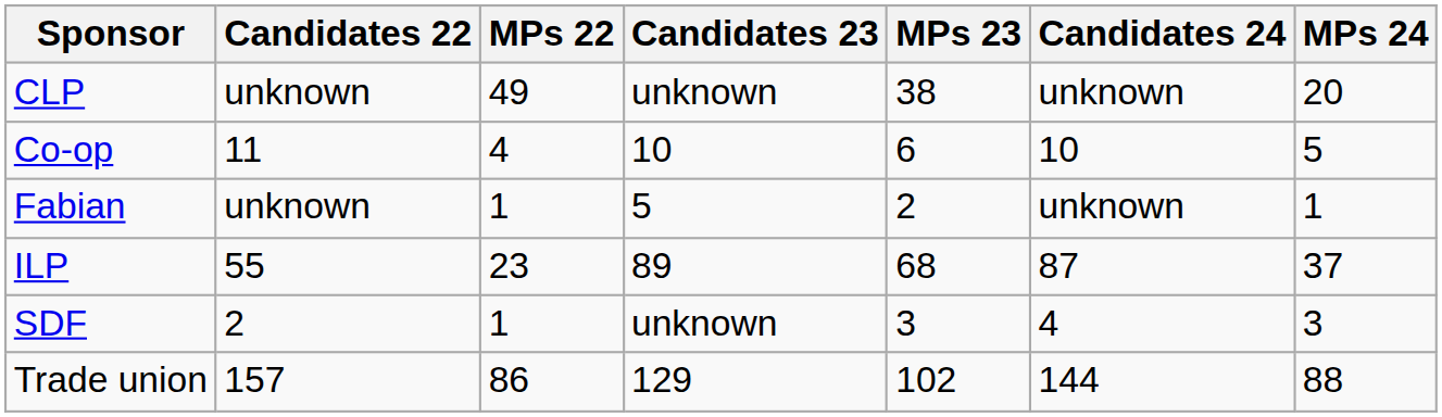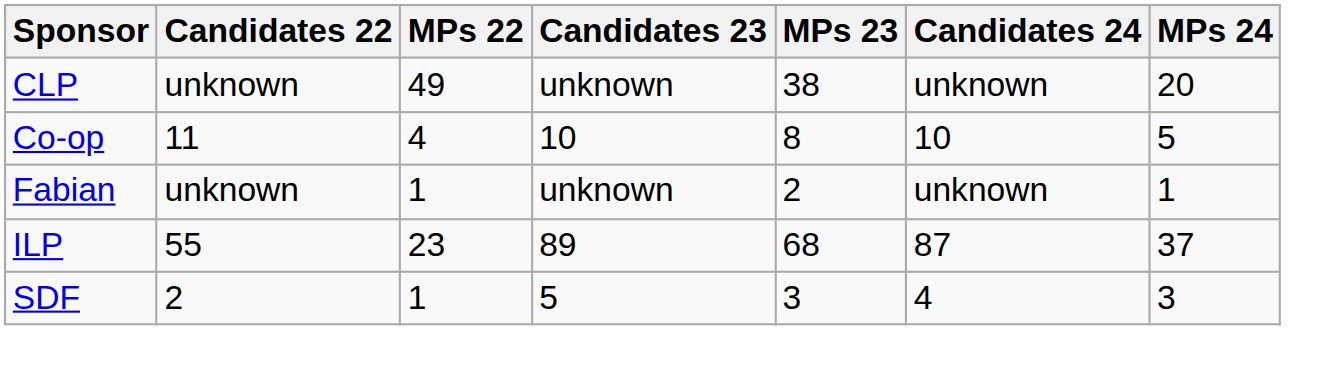 <table class="wikitable sortable">
 <tr>
 <th>Sponsor</th>
 <th>Candidates 22</th>
 <th>MPs 22</th>
 <th>Candidates 23</th>
 <th>MPs 23</th>
 <th>Candidates 24</th>
 <th>MPs 24</th>
 </tr>
 <tr>
 <td><a href='#'>CLP</a></td>
 <td>unknown</td>
 <td>49</td>
 <td>unknown</td>
 <td>38</td>
 <td>unknown</td>
 <td>20</td>
 </tr>
 <tr>
 <td><a href='#'>Co-op</a></td>
 <td>11</td>
 <td>4</td>
 <td>10</td>
-<td>6</td>
+<td>8</td>
 <td>10</td>
 <td>5</td>
 </tr>
 <tr>
 <td><a href='#'>Fabian</a></td>
 <td>unknown</td>
 <td>1</td>
-<td>5</td>
+<td>unknown</td>
 <td>2</td>
 <td>unknown</td>
 <td>1</td>
 </tr>
 <tr>
 <td><a href='#'>ILP</a></td>
 <td>55</td>
 <td>23</td>
 <td>89</td>
 <td>68</td>
 <td>87</td>
 <td>37</td>
 </tr>
 <tr>
 <td><a href='#'>SDF</a></td>
 <td>2</td>
 <td>1</td>
-<td>unknown</td>
+<td>5</td>
 <td>3</td>
 <td>4</td>
 <td>3</td>
 </tr>
-<tr>
-<td>Trade union</td>
-<td>157</td>
-<td>86</td>
-<td>129</td>
-<td>102</td>
-<td>144</td>
-<td>88</td>
-</tr>
 </table>
